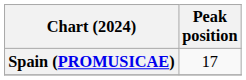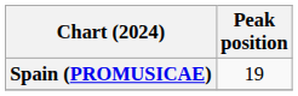 <table class="wikitable sortable plainrowheaders" style="text-align:center">
 <tr>
 <th scope="col">Chart (2024)</th>
 <th scope="col">Peak<br>position</th>
 </tr>
 <tr>
 <th scope="row">Spain (<a href='#'>PROMUSICAE</a>)</th>
-<td>17</td>
+<td>19</td>
 </tr>
 <tr>
 </tr>
 </table>
